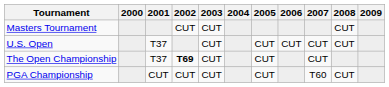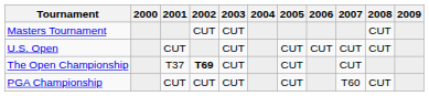 <table class="wikitable" style="font-size:95%;text-align:center;">
 <tr>
 <th>Tournament</th>
 <th>2000</th>
 <th>2001</th>
 <th>2002</th>
 <th>2003</th>
 <th>2004</th>
 <th>2005</th>
 <th>2006</th>
 <th>2007</th>
 <th>2008</th>
 <th>2009</th>
 </tr>
 <tr>
 <td align=left><a href='#'>Masters Tournament</a></td>
 <td style="background:#eeeeee;"></td>
 <td style="background:#eeeeee;"></td>
 <td>CUT</td>
 <td>CUT</td>
 <td style="background:#eeeeee;"></td>
 <td style="background:#eeeeee;"></td>
 <td style="background:#eeeeee;"></td>
 <td style="background:#eeeeee;"></td>
 <td>CUT</td>
 <td style="background:#eeeeee;"></td>
 </tr>
 <tr>
 <td align=left><a href='#'>U.S. Open</a></td>
 <td style="background:#eeeeee;"></td>
-<td>T37</td>
+<td>CUT</td>
 <td style="background:#eeeeee;"></td>
 <td>CUT</td>
 <td style="background:#eeeeee;"></td>
 <td>CUT</td>
 <td>CUT</td>
 <td>CUT</td>
 <td>CUT</td>
 <td style="background:#eeeeee;"></td>
 </tr>
 <tr>
 <td align=left><a href='#'>The Open Championship</a></td>
 <td style="background:#eeeeee;"></td>
 <td>T37</td>
 <td><strong>T69</strong></td>
 <td>CUT</td>
 <td style="background:#eeeeee;"></td>
 <td>CUT</td>
 <td style="background:#eeeeee;"></td>
 <td>CUT</td>
 <td style="background:#eeeeee;"></td>
 <td style="background:#eeeeee;"></td>
 </tr>
 <tr>
 <td align=left><a href='#'>PGA Championship</a></td>
 <td style="background:#eeeeee;"></td>
 <td>CUT</td>
 <td>CUT</td>
 <td>CUT</td>
 <td style="background:#eeeeee;"></td>
 <td>CUT</td>
 <td style="background:#eeeeee;"></td>
 <td>T60</td>
 <td>CUT</td>
 <td style="background:#eeeeee;"></td>
 </tr>
 </table>
